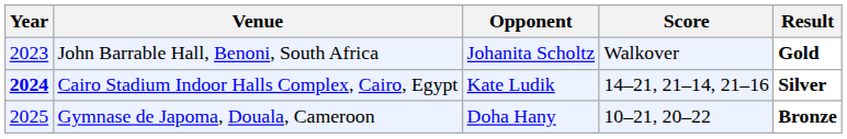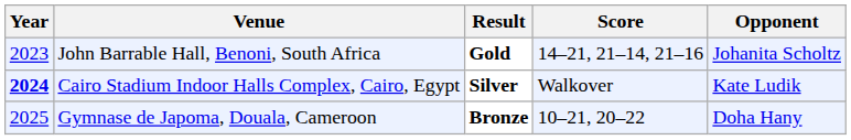 <table class="sortable wikitable" style="font-size: 90%;">
 <tr>
 <th>Year</th>
 <th>Venue</th>
+<th>Result</th>
+<th>Score</th>
 <th>Opponent</th>
-<th>Score</th>
-<th>Result</th>
 </tr>
 <tr style="background:#ECF2FF">
 <td align="center"><a href='#'>2023</a></td>
 <td align="left">John Barrable Hall, <a href='#'>Benoni</a>, South Africa</td>
+<td style="text-align:left; background:white"> <strong>Gold</strong></td>
+<td align="left">14–21, 21–14, 21–16</td>
 <td align="left"> <a href='#'>Johanita Scholtz</a></td>
-<td align="left">Walkover</td>
-<td style="text-align:left; background:white"> <strong>Gold</strong></td>
 </tr>
 <tr style="background:#ECF2FF">
 <td align="center"><strong><a href='#'>2024</a></strong></td>
 <td align="left"><a href='#'>Cairo Stadium Indoor Halls Complex</a>, <a href='#'>Cairo</a>, Egypt</td>
+<td style="text-align:left; background:white"> <strong>Silver</strong></td>
+<td align="left">Walkover</td>
 <td align="left"> <a href='#'>Kate Ludik</a></td>
-<td align="left">14–21, 21–14, 21–16</td>
-<td style="text-align:left; background:white"> <strong>Silver</strong></td>
 </tr>
 <tr style="background:#ECF2FF">
 <td align="center"><a href='#'>2025</a></td>
 <td align="left"><a href='#'>Gymnase de Japoma</a>, <a href='#'>Douala</a>, Cameroon</td>
+<td style="text-align:left; background:white"> <strong>Bronze</strong></td>
+<td align="left">10–21, 20–22</td>
 <td align="left"> <a href='#'>Doha Hany</a></td>
-<td align="left">10–21, 20–22</td>
-<td style="text-align:left; background:white"> <strong>Bronze</strong></td>
 </tr>
 </table>
